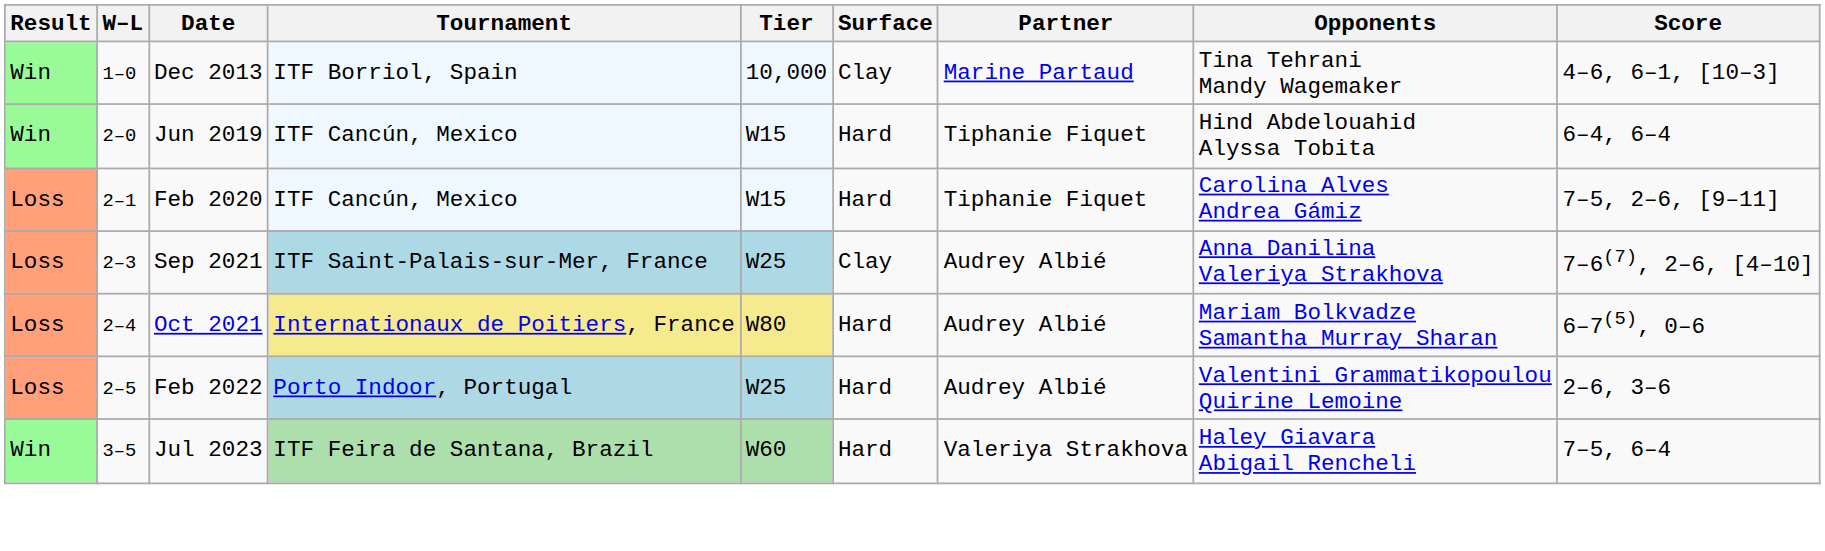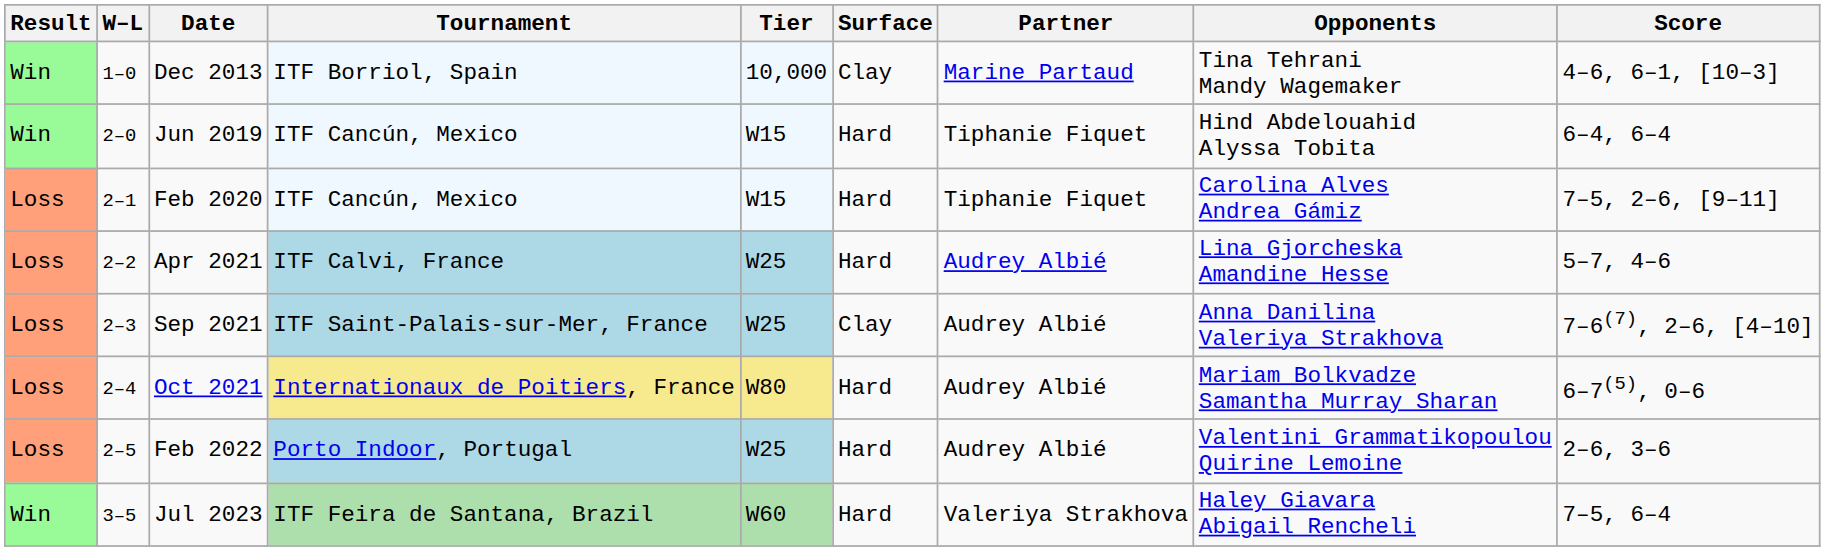 <table class="sortable wikitable">
 <tr>
 <th>Result</th>
 <th class="unsortable">W–L</th>
 <th>Date</th>
 <th>Tournament</th>
 <th>Tier</th>
 <th>Surface</th>
 <th>Partner</th>
 <th>Opponents</th>
 <th class="unsortable">Score</th>
 </tr>
 <tr>
 <td style="background:#98fb98;">Win</td>
 <td><small>1–0</small></td>
 <td>Dec 2013</td>
 <td style="background:#f0f8ff;">ITF Borriol, Spain</td>
 <td style="background:#f0f8ff;">10,000</td>
 <td>Clay</td>
 <td> <a href='#'>Marine Partaud</a></td>
 <td> Tina Tehrani <br>  Mandy Wagemaker</td>
 <td>4–6, 6–1, [10–3]</td>
 </tr>
 <tr>
 <td style="background:#98fb98;">Win</td>
 <td><small>2–0</small></td>
 <td>Jun 2019</td>
 <td style="background:#f0f8ff;">ITF Cancún, Mexico</td>
 <td style="background:#f0f8ff;">W15</td>
 <td>Hard</td>
 <td> Tiphanie Fiquet</td>
 <td> Hind Abdelouahid <br>  Alyssa Tobita</td>
 <td>6–4, 6–4</td>
 </tr>
 <tr>
 <td bgcolor="FFA07A">Loss</td>
 <td><small>2–1</small></td>
 <td>Feb 2020</td>
 <td style="background:#f0f8ff;">ITF Cancún, Mexico</td>
 <td style="background:#f0f8ff;">W15</td>
 <td>Hard</td>
 <td> Tiphanie Fiquet</td>
 <td> <a href='#'>Carolina Alves</a> <br>  <a href='#'>Andrea Gámiz</a></td>
 <td>7–5, 2–6, [9–11]</td>
 </tr>
 <tr>
 <td bgcolor="FFA07A">Loss</td>
+<td><small>2–2</small></td>
+<td>Apr 2021</td>
+<td style="background:lightblue;">ITF Calvi, France</td>
+<td style="background:lightblue;">W25</td>
+<td>Hard</td>
+<td> <a href='#'>Audrey Albié</a></td>
+<td> <a href='#'>Lina Gjorcheska</a> <br>  <a href='#'>Amandine Hesse</a></td>
+<td>5–7, 4–6</td>
+</tr>
+<tr>
+<td bgcolor="FFA07A">Loss</td>
 <td><small>2–3</small></td>
 <td>Sep 2021</td>
 <td style="background:lightblue;">ITF Saint-Palais-sur-Mer, France</td>
 <td style="background:lightblue;">W25</td>
 <td>Clay</td>
 <td> Audrey Albié</td>
 <td> <a href='#'>Anna Danilina</a> <br>  <a href='#'>Valeriya Strakhova</a></td>
 <td>7–6<sup>(7)</sup>, 2–6, [4–10]</td>
 </tr>
 <tr>
 <td bgcolor="FFA07A">Loss</td>
 <td><small>2–4</small></td>
 <td><a href='#'>Oct 2021</a></td>
 <td style="background:#f7e98e;"><a href='#'>Internationaux de Poitiers</a>, France</td>
 <td style="background:#f7e98e;">W80</td>
 <td>Hard</td>
 <td> Audrey Albié</td>
 <td> <a href='#'>Mariam Bolkvadze</a> <br>  <a href='#'>Samantha Murray Sharan</a></td>
 <td>6–7<sup>(5)</sup>, 0–6</td>
 </tr>
 <tr>
 <td bgcolor="FFA07A">Loss</td>
 <td><small>2–5</small></td>
 <td>Feb 2022</td>
 <td style="background:lightblue;"><a href='#'>Porto Indoor</a>, Portugal</td>
 <td style="background:lightblue;">W25</td>
 <td>Hard</td>
 <td> Audrey Albié</td>
 <td> <a href='#'>Valentini Grammatikopoulou</a> <br>  <a href='#'>Quirine Lemoine</a></td>
 <td>2–6, 3–6</td>
 </tr>
 <tr>
 <td style="background:#98FB98;">Win</td>
 <td><small>3–5</small></td>
 <td>Jul 2023</td>
 <td style="background:#addfad">ITF Feira de Santana, Brazil</td>
 <td style="background:#addfad">W60</td>
 <td>Hard</td>
 <td> Valeriya Strakhova</td>
 <td> <a href='#'>Haley Giavara</a> <br>  <a href='#'>Abigail Rencheli</a></td>
 <td>7–5, 6–4</td>
 </tr>
 </table>
